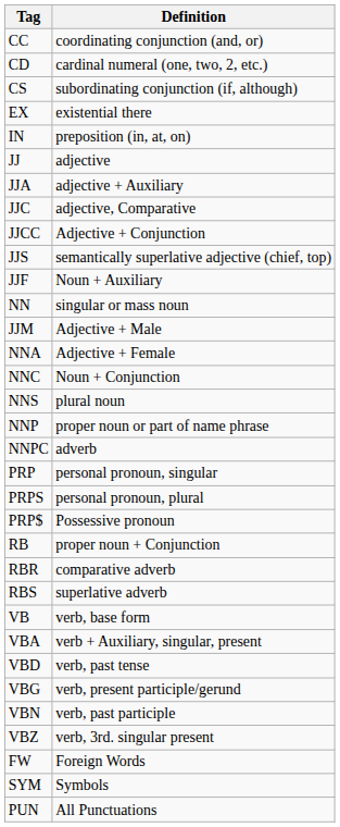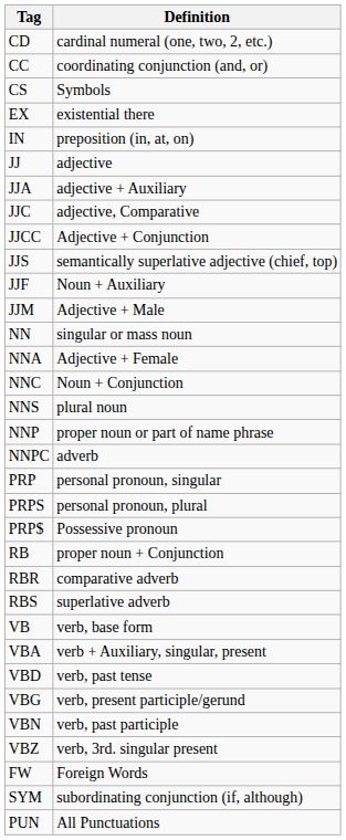 <table class="wikitable">
 <tr>
 <th>Tag</th>
 <th>Definition</th>
 </tr>
 <tr>
+<td>CD</td>
+<td>cardinal numeral (one, two, 2, etc.)</td>
+</tr>
+<tr>
 <td>CC</td>
 <td>coordinating conjunction (and, or)</td>
 </tr>
 <tr>
-<td>CD</td>
-<td>cardinal numeral (one, two, 2, etc.)</td>
-</tr>
-<tr>
 <td>CS</td>
-<td>subordinating conjunction (if, although)</td>
+<td>Symbols</td>
 </tr>
 <tr>
 <td>EX</td>
 <td>existential there</td>
 </tr>
 <tr>
 <td>IN</td>
 <td>preposition (in, at, on)</td>
 </tr>
 <tr>
 <td>JJ</td>
 <td>adjective</td>
 </tr>
 <tr>
 <td>JJA</td>
 <td>adjective + Auxiliary</td>
 </tr>
 <tr>
 <td>JJC</td>
 <td>adjective, Comparative</td>
 </tr>
 <tr>
 <td>JJCC</td>
 <td>Adjective + Conjunction</td>
 </tr>
 <tr>
 <td>JJS</td>
 <td>semantically superlative adjective (chief, top)</td>
 </tr>
 <tr>
 <td>JJF</td>
 <td>Noun + Auxiliary</td>
 </tr>
 <tr>
+<td>JJM</td>
+<td>Adjective + Male</td>
+</tr>
+<tr>
 <td>NN</td>
 <td>singular or mass noun</td>
-</tr>
-<tr>
-<td>JJM</td>
-<td>Adjective + Male</td>
 </tr>
 <tr>
 <td>NNA</td>
 <td>Adjective + Female</td>
 </tr>
 <tr>
 <td>NNC</td>
 <td>Noun + Conjunction</td>
 </tr>
 <tr>
 <td>NNS</td>
 <td>plural noun</td>
 </tr>
 <tr>
 <td>NNP</td>
 <td>proper noun or part of name phrase</td>
 </tr>
 <tr>
 <td>NNPC</td>
 <td>adverb</td>
 </tr>
 <tr>
 <td>PRP</td>
 <td>personal pronoun, singular</td>
 </tr>
 <tr>
 <td>PRPS</td>
 <td>personal pronoun, plural</td>
 </tr>
 <tr>
 <td>PRP$</td>
 <td>Possessive pronoun</td>
 </tr>
 <tr>
 <td>RB</td>
 <td>proper noun + Conjunction</td>
 </tr>
 <tr>
 <td>RBR</td>
 <td>comparative adverb</td>
 </tr>
 <tr>
 <td>RBS</td>
 <td>superlative adverb</td>
 </tr>
 <tr>
 <td>VB</td>
 <td>verb, base form</td>
 </tr>
 <tr>
 <td>VBA</td>
 <td>verb + Auxiliary, singular, present</td>
 </tr>
 <tr>
 <td>VBD</td>
 <td>verb, past tense</td>
 </tr>
 <tr>
 <td>VBG</td>
 <td>verb, present participle/gerund</td>
 </tr>
 <tr>
 <td>VBN</td>
 <td>verb, past participle</td>
 </tr>
 <tr>
 <td>VBZ</td>
 <td>verb, 3rd. singular present</td>
 </tr>
 <tr>
 <td>FW</td>
 <td>Foreign Words</td>
 </tr>
 <tr>
 <td>SYM</td>
-<td>Symbols</td>
+<td>subordinating conjunction (if, although)</td>
 </tr>
 <tr>
 <td>PUN</td>
 <td>All Punctuations</td>
 </tr>
 </table>
